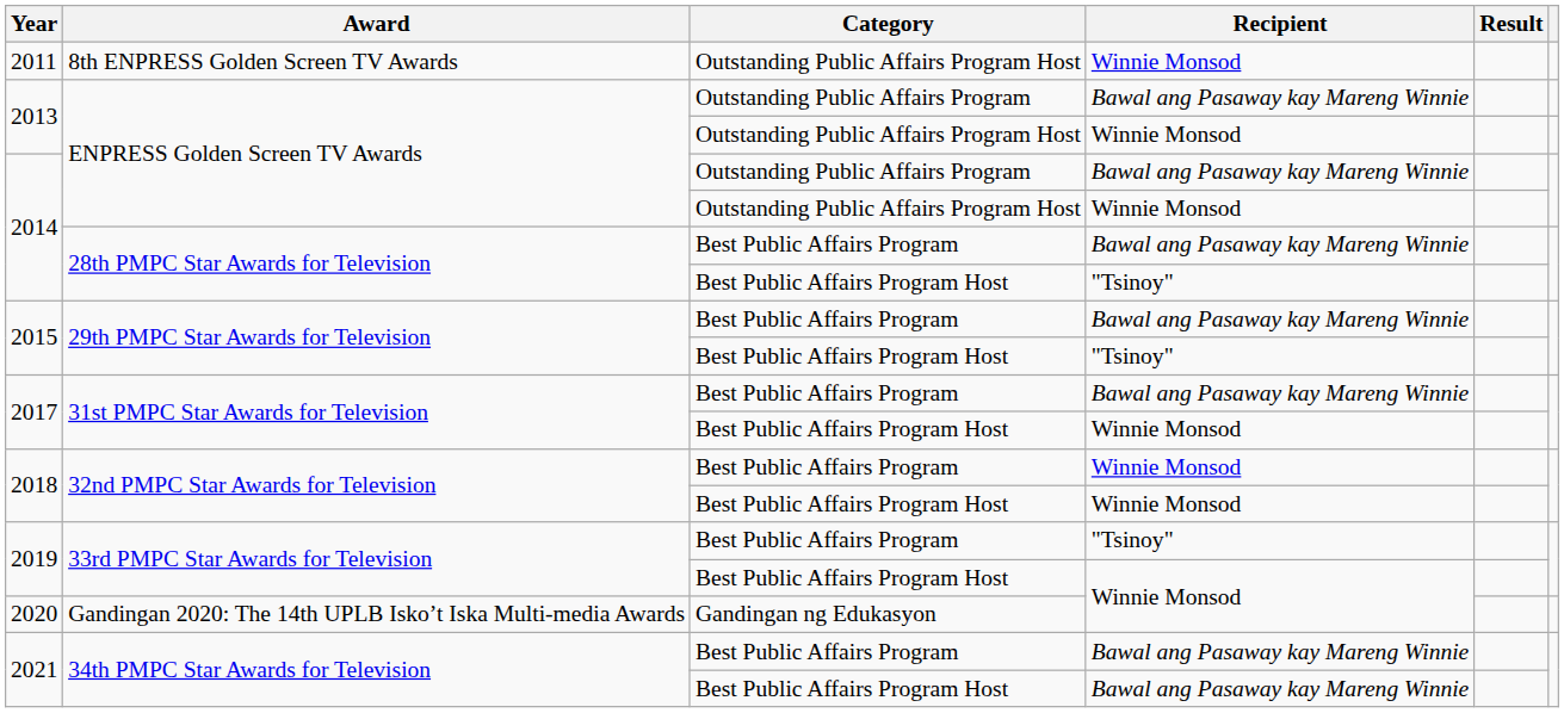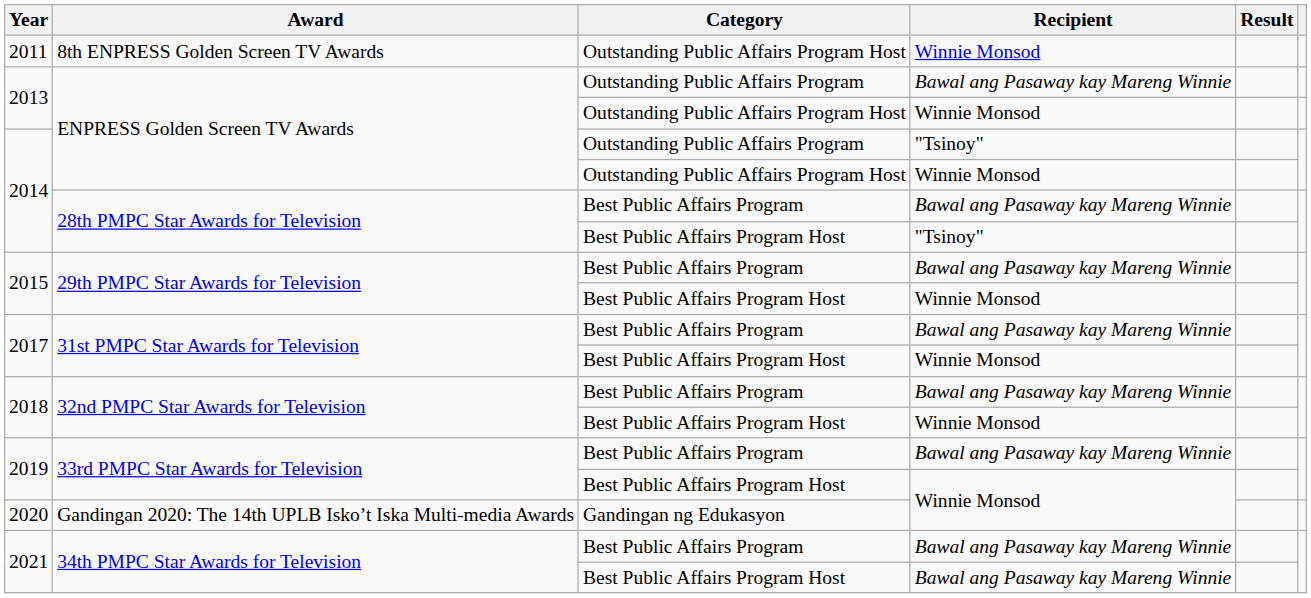 <table class="wikitable">
 <tr>
 <th>Year</th>
 <th>Award</th>
 <th>Category</th>
 <th>Recipient</th>
 <th>Result</th>
 <th></th>
 </tr>
 <tr>
 <td>2011</td>
 <td>8th ENPRESS Golden Screen TV Awards</td>
 <td>Outstanding Public Affairs Program Host</td>
 <td><a href='#'>Winnie Monsod</a></td>
 <td></td>
 <td></td>
 </tr>
 <tr>
 <td rowspan=2>2013</td>
 <td rowspan=4>ENPRESS Golden Screen TV Awards</td>
 <td>Outstanding Public Affairs Program</td>
 <td><em>Bawal ang Pasaway kay Mareng Winnie</em></td>
 <td></td>
 <td></td>
 </tr>
 <tr>
 <td>Outstanding Public Affairs Program Host</td>
 <td>Winnie Monsod</td>
 <td></td>
 <td></td>
 </tr>
 <tr>
 <td rowspan=4>2014</td>
 <td>Outstanding Public Affairs Program</td>
-<td><em>Bawal ang Pasaway kay Mareng Winnie</em></td>
+<td>"Tsinoy"</td>
 <td></td>
 <td rowspan=2></td>
 </tr>
 <tr>
 <td>Outstanding Public Affairs Program Host</td>
 <td>Winnie Monsod</td>
 <td></td>
 </tr>
 <tr>
 <td rowspan=2><a href='#'>28th PMPC Star Awards for Television</a></td>
 <td>Best Public Affairs Program</td>
 <td><em>Bawal ang Pasaway kay Mareng Winnie</em></td>
 <td></td>
 <td rowspan=2></td>
 </tr>
 <tr>
 <td>Best Public Affairs Program Host</td>
 <td>"Tsinoy"</td>
 <td></td>
 </tr>
 <tr>
 <td rowspan=2>2015</td>
 <td rowspan=2><a href='#'>29th PMPC Star Awards for Television</a></td>
 <td>Best Public Affairs Program</td>
 <td><em>Bawal ang Pasaway kay Mareng Winnie</em></td>
 <td></td>
 <td rowspan=2></td>
 </tr>
 <tr>
 <td>Best Public Affairs Program Host</td>
-<td>"Tsinoy"</td>
+<td>Winnie Monsod</td>
 <td></td>
 </tr>
 <tr>
 <td rowspan=2>2017</td>
 <td rowspan=2><a href='#'>31st PMPC Star Awards for Television</a></td>
 <td>Best Public Affairs Program</td>
 <td><em>Bawal ang Pasaway kay Mareng Winnie</em></td>
 <td></td>
 <td rowspan=2></td>
 </tr>
 <tr>
 <td>Best Public Affairs Program Host</td>
 <td>Winnie Monsod</td>
 <td></td>
 </tr>
 <tr>
 <td rowspan=2>2018</td>
 <td rowspan=2><a href='#'>32nd PMPC Star Awards for Television</a></td>
 <td>Best Public Affairs Program</td>
-<td><a href='#'>Winnie Monsod</a></td>
+<td><em>Bawal ang Pasaway kay Mareng Winnie</em></td>
 <td></td>
 <td rowspan=2></td>
 </tr>
 <tr>
 <td>Best Public Affairs Program Host</td>
 <td>Winnie Monsod</td>
 <td></td>
 </tr>
 <tr>
 <td rowspan=2>2019</td>
 <td rowspan=2><a href='#'>33rd PMPC Star Awards for Television</a></td>
 <td>Best Public Affairs Program</td>
-<td>"Tsinoy"</td>
+<td><em>Bawal ang Pasaway kay Mareng Winnie</em></td>
 <td></td>
 <td rowspan=2></td>
 </tr>
 <tr>
 <td>Best Public Affairs Program Host</td>
 <td rowspan=2>Winnie Monsod</td>
 <td></td>
 </tr>
 <tr>
 <td>2020</td>
 <td>Gandingan 2020: The 14th UPLB Isko’t Iska Multi-media Awards</td>
 <td>Gandingan ng Edukasyon</td>
 <td></td>
 <td></td>
 </tr>
 <tr>
 <td rowspan=2>2021</td>
 <td rowspan=2><a href='#'>34th PMPC Star Awards for Television</a></td>
 <td>Best Public Affairs Program</td>
 <td><em>Bawal ang Pasaway kay Mareng Winnie</em></td>
 <td></td>
 <td rowspan=2></td>
 </tr>
 <tr>
 <td>Best Public Affairs Program Host</td>
 <td><em>Bawal ang Pasaway kay Mareng Winnie</em></td>
 <td></td>
 </tr>
 </table>
